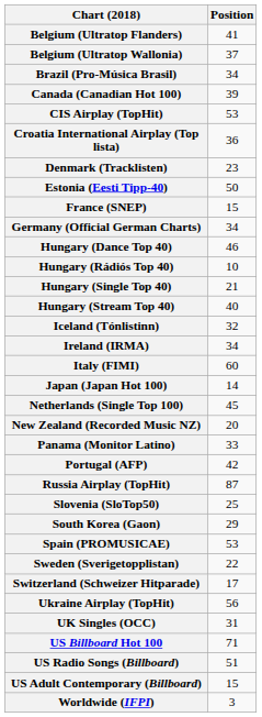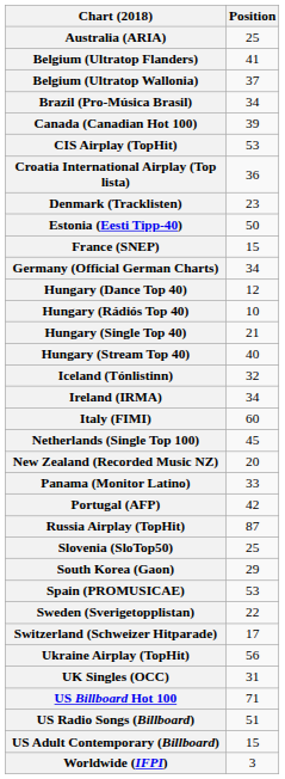 <table class="wikitable sortable plainrowheaders" style="text-align:center">
 <tr>
 <th style="width: 190pt;">Chart (2018)</th>
 <th>Position</th>
+</tr>
+<tr>
+<th scope="row">Australia (ARIA)</th>
+<td>25</td>
 </tr>
 <tr>
 <th scope="row">Belgium (Ultratop Flanders)</th>
 <td>41</td>
 </tr>
 <tr>
 <th scope="row">Belgium (Ultratop Wallonia)</th>
 <td>37</td>
 </tr>
 <tr>
 <th scope="row">Brazil (Pro-Música Brasil)</th>
 <td>34</td>
 </tr>
 <tr>
 <th scope="row">Canada (Canadian Hot 100)</th>
 <td>39</td>
 </tr>
 <tr>
 <th scope="row">CIS Airplay (TopHit)</th>
 <td>53</td>
 </tr>
 <tr>
 <th scope="row">Croatia International Airplay (Top lista)</th>
 <td>36</td>
 </tr>
 <tr>
 <th scope="row">Denmark (Tracklisten)</th>
 <td>23</td>
 </tr>
 <tr>
 <th scope="row">Estonia (<a href='#'>Eesti Tipp-40</a>)</th>
 <td>50</td>
 </tr>
 <tr>
 <th scope="row">France (SNEP)</th>
 <td>15</td>
 </tr>
 <tr>
 <th scope="row">Germany (Official German Charts)</th>
 <td>34</td>
 </tr>
 <tr>
 <th scope="row">Hungary (Dance Top 40)</th>
-<td>46</td>
+<td>12</td>
 </tr>
 <tr>
 <th scope="row">Hungary (Rádiós Top 40)</th>
 <td>10</td>
 </tr>
 <tr>
 <th scope="row">Hungary (Single Top 40)</th>
 <td>21</td>
 </tr>
 <tr>
 <th scope="row">Hungary (Stream Top 40)</th>
 <td>40</td>
 </tr>
 <tr>
 <th scope="row">Iceland (Tónlistinn)</th>
 <td>32</td>
 </tr>
 <tr>
 <th scope="row">Ireland (IRMA)</th>
 <td>34</td>
 </tr>
 <tr>
 <th scope="row">Italy (FIMI)</th>
 <td>60</td>
-</tr>
-<tr>
-<th scope="row">Japan (Japan Hot 100)</th>
-<td>14</td>
 </tr>
 <tr>
 <th scope="row">Netherlands (Single Top 100)</th>
 <td>45</td>
 </tr>
 <tr>
 <th scope="row">New Zealand (Recorded Music NZ)</th>
 <td>20</td>
 </tr>
 <tr>
 <th scope="row">Panama (Monitor Latino)</th>
 <td>33</td>
 </tr>
 <tr>
 <th scope="row">Portugal (AFP)</th>
 <td>42</td>
 </tr>
 <tr>
 <th scope="row">Russia Airplay (TopHit)</th>
 <td>87</td>
 </tr>
 <tr>
 <th scope="row">Slovenia (SloTop50)</th>
 <td>25</td>
 </tr>
 <tr>
 <th scope="row">South Korea (Gaon)</th>
 <td>29</td>
 </tr>
 <tr>
 <th scope="row">Spain (PROMUSICAE)</th>
 <td>53</td>
 </tr>
 <tr>
 <th scope="row">Sweden (Sverigetopplistan)</th>
 <td>22</td>
 </tr>
 <tr>
 <th scope="row">Switzerland (Schweizer Hitparade)</th>
 <td>17</td>
 </tr>
 <tr>
 <th scope="row">Ukraine Airplay (TopHit)</th>
 <td>56</td>
 </tr>
 <tr>
 <th scope="row">UK Singles (OCC)</th>
 <td>31</td>
 </tr>
 <tr>
 <th scope="row"><a href='#'>US <em>Billboard</em> Hot 100</a></th>
 <td>71</td>
 </tr>
 <tr>
 <th scope="row">US Radio Songs (<em>Billboard</em>)</th>
 <td>51</td>
 </tr>
 <tr>
 <th scope="row">US Adult Contemporary (<em>Billboard</em>)</th>
 <td>15</td>
 </tr>
 <tr>
 <th scope="row">Worldwide (<em><a href='#'>IFPI</a></em>)</th>
 <td>3</td>
 </tr>
 </table>
